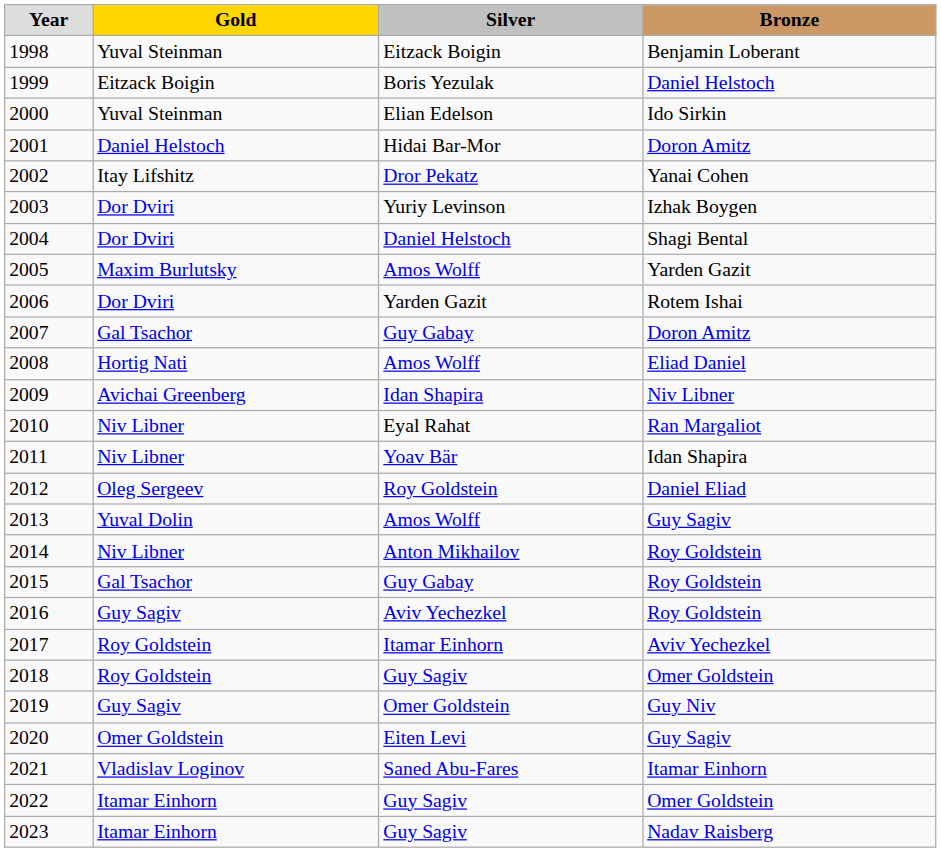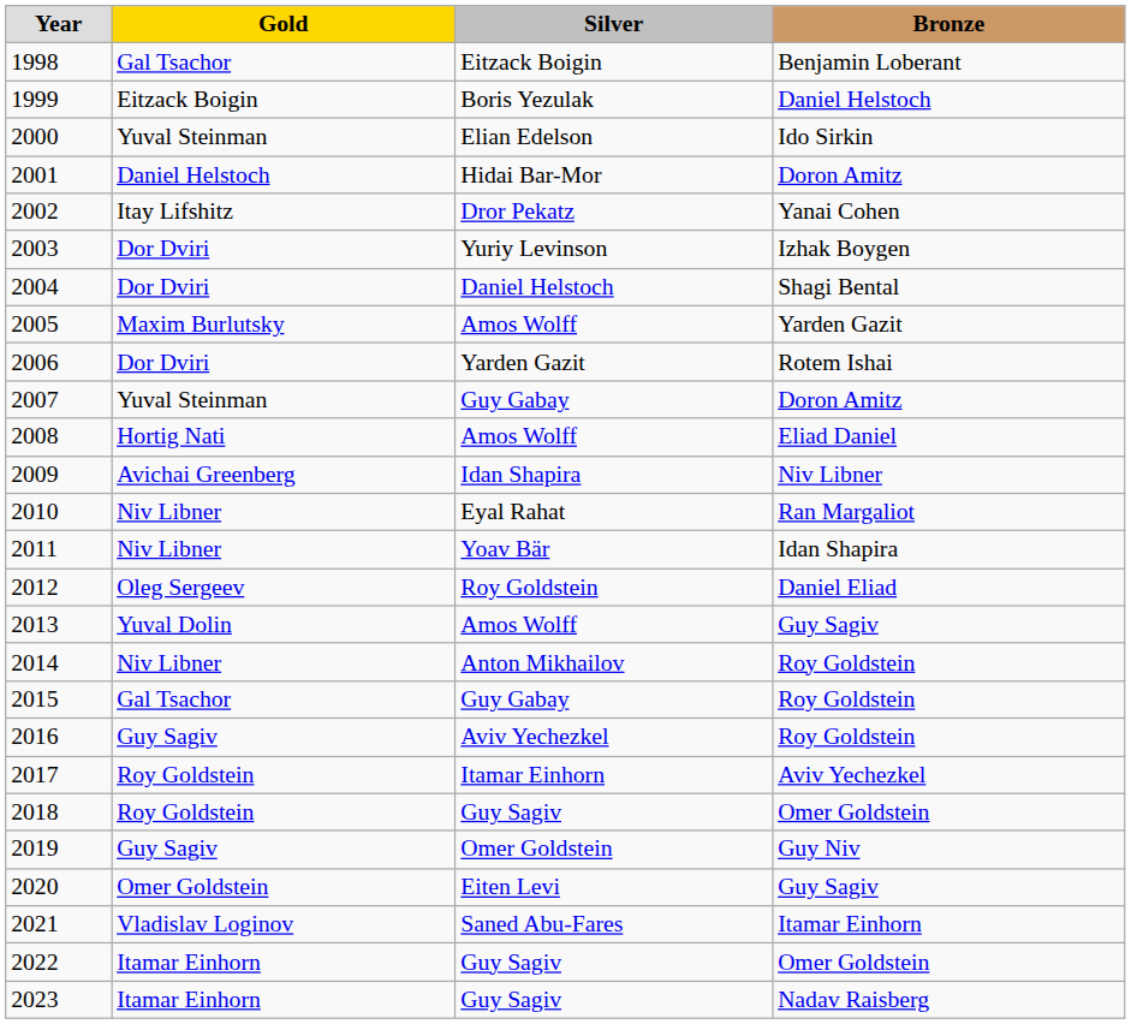 <table class="wikitable" style="width: 60%; text-align:left;">
 <tr>
 <td style="background:#DDDDDD; font-weight:bold; text-align:center;">Year</td>
 <td style="background:gold; font-weight:bold; text-align:center;">Gold</td>
 <td style="background:silver; font-weight:bold; text-align:center;">Silver</td>
 <td style="background:#cc9966; font-weight:bold; text-align:center;">Bronze</td>
 </tr>
 <tr>
 <td>1998</td>
-<td>Yuval Steinman</td>
+<td><a href='#'>Gal Tsachor</a></td>
 <td>Eitzack Boigin</td>
 <td>Benjamin Loberant</td>
 </tr>
 <tr>
 <td>1999</td>
 <td>Eitzack Boigin</td>
 <td>Boris Yezulak</td>
 <td><a href='#'>Daniel Helstoch</a></td>
 </tr>
 <tr>
 <td>2000</td>
 <td>Yuval Steinman</td>
 <td>Elian Edelson</td>
 <td>Ido Sirkin</td>
 </tr>
 <tr>
 <td>2001</td>
 <td><a href='#'>Daniel Helstoch</a></td>
 <td>Hidai Bar-Mor</td>
 <td><a href='#'>Doron Amitz</a></td>
 </tr>
 <tr>
 <td>2002</td>
 <td>Itay Lifshitz</td>
 <td><a href='#'>Dror Pekatz</a></td>
 <td>Yanai Cohen</td>
 </tr>
 <tr>
 <td>2003</td>
 <td><a href='#'>Dor Dviri</a></td>
 <td>Yuriy Levinson</td>
 <td>Izhak Boygen</td>
 </tr>
 <tr>
 <td>2004</td>
 <td><a href='#'>Dor Dviri</a></td>
 <td><a href='#'>Daniel Helstoch</a></td>
 <td>Shagi Bental</td>
 </tr>
 <tr>
 <td>2005</td>
 <td><a href='#'>Maxim Burlutsky</a></td>
 <td><a href='#'>Amos Wolff</a></td>
 <td>Yarden Gazit</td>
 </tr>
 <tr>
 <td>2006</td>
 <td><a href='#'>Dor Dviri</a></td>
 <td>Yarden Gazit</td>
 <td>Rotem Ishai</td>
 </tr>
 <tr>
 <td>2007</td>
-<td><a href='#'>Gal Tsachor</a></td>
+<td>Yuval Steinman</td>
 <td><a href='#'>Guy Gabay</a></td>
 <td><a href='#'>Doron Amitz</a></td>
 </tr>
 <tr>
 <td>2008</td>
 <td><a href='#'>Hortig Nati</a></td>
 <td><a href='#'>Amos Wolff</a></td>
 <td><a href='#'>Eliad Daniel</a></td>
 </tr>
 <tr>
 <td>2009</td>
 <td><a href='#'>Avichai Greenberg</a></td>
 <td><a href='#'>Idan Shapira</a></td>
 <td><a href='#'>Niv Libner</a></td>
 </tr>
 <tr>
 <td>2010</td>
 <td><a href='#'>Niv Libner</a></td>
 <td>Eyal Rahat</td>
 <td><a href='#'>Ran Margaliot</a></td>
 </tr>
 <tr>
 <td>2011</td>
 <td><a href='#'>Niv Libner</a></td>
 <td><a href='#'>Yoav Bär</a></td>
 <td>Idan Shapira</td>
 </tr>
 <tr>
 <td>2012</td>
 <td><a href='#'>Oleg Sergeev</a></td>
 <td><a href='#'>Roy Goldstein</a></td>
 <td><a href='#'>Daniel Eliad</a></td>
 </tr>
 <tr>
 <td>2013</td>
 <td><a href='#'>Yuval Dolin</a></td>
 <td><a href='#'>Amos Wolff</a></td>
 <td><a href='#'>Guy Sagiv</a></td>
 </tr>
 <tr>
 <td>2014</td>
 <td><a href='#'>Niv Libner</a></td>
 <td><a href='#'>Anton Mikhailov</a></td>
 <td><a href='#'>Roy Goldstein</a></td>
 </tr>
 <tr>
 <td>2015</td>
 <td><a href='#'>Gal Tsachor</a></td>
 <td><a href='#'>Guy Gabay</a></td>
 <td><a href='#'>Roy Goldstein</a></td>
 </tr>
 <tr>
 <td>2016</td>
 <td><a href='#'>Guy Sagiv</a></td>
 <td><a href='#'>Aviv Yechezkel</a></td>
 <td><a href='#'>Roy Goldstein</a></td>
 </tr>
 <tr>
 <td>2017</td>
 <td><a href='#'>Roy Goldstein</a></td>
 <td><a href='#'>Itamar Einhorn</a></td>
 <td><a href='#'>Aviv Yechezkel</a></td>
 </tr>
 <tr>
 <td>2018</td>
 <td><a href='#'>Roy Goldstein</a></td>
 <td><a href='#'>Guy Sagiv</a></td>
 <td><a href='#'>Omer Goldstein</a></td>
 </tr>
 <tr>
 <td>2019</td>
 <td><a href='#'>Guy Sagiv</a></td>
 <td><a href='#'>Omer Goldstein</a></td>
 <td><a href='#'>Guy Niv</a></td>
 </tr>
 <tr>
 <td>2020</td>
 <td><a href='#'>Omer Goldstein</a></td>
 <td><a href='#'>Eiten Levi</a></td>
 <td><a href='#'>Guy Sagiv</a></td>
 </tr>
 <tr>
 <td>2021</td>
 <td><a href='#'>Vladislav Loginov</a></td>
 <td><a href='#'>Saned Abu-Fares</a></td>
 <td><a href='#'>Itamar Einhorn</a></td>
 </tr>
 <tr>
 <td>2022</td>
 <td><a href='#'>Itamar Einhorn</a></td>
 <td><a href='#'>Guy Sagiv</a></td>
 <td><a href='#'>Omer Goldstein</a></td>
 </tr>
 <tr>
 <td>2023</td>
 <td><a href='#'>Itamar Einhorn</a></td>
 <td><a href='#'>Guy Sagiv</a></td>
 <td><a href='#'>Nadav Raisberg</a></td>
 </tr>
 </table>
